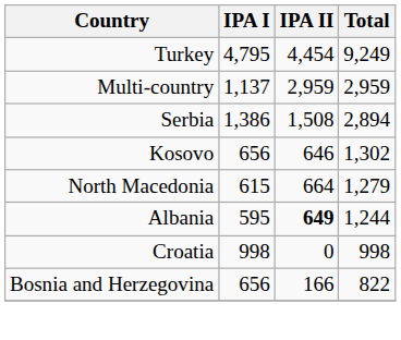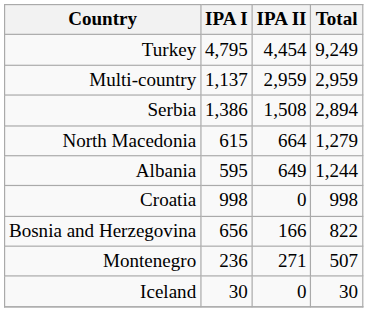 <table class="wikitable sortable" style="text-align: right;">
 <tr>
 <th>Country</th>
 <th>IPA I</th>
 <th>IPA II</th>
 <th>Total</th>
 </tr>
 <tr>
 <td>Turkey</td>
 <td>4,795</td>
 <td>4,454</td>
 <td>9,249</td>
 </tr>
 <tr>
 <td>Multi-country</td>
 <td>1,137</td>
 <td>2,959</td>
 <td>2,959</td>
 </tr>
 <tr>
 <td>Serbia</td>
 <td>1,386</td>
 <td>1,508</td>
 <td>2,894</td>
 </tr>
 <tr>
-<td>Kosovo</td>
-<td>656</td>
-<td>646</td>
-<td>1,302</td>
-</tr>
-<tr>
 <td>North Macedonia</td>
 <td>615</td>
 <td>664</td>
 <td>1,279</td>
 </tr>
 <tr>
 <td>Albania</td>
 <td>595</td>
-<td><strong>649</strong></td>
+<td>649</td>
 <td>1,244</td>
 </tr>
 <tr>
 <td>Croatia</td>
 <td>998</td>
 <td>0</td>
 <td>998</td>
 </tr>
 <tr>
 <td>Bosnia and Herzegovina</td>
 <td>656</td>
 <td>166</td>
 <td>822</td>
 </tr>
 <tr>
+<td>Montenegro</td>
+<td>236</td>
+<td>271</td>
+<td>507</td>
+</tr>
+<tr>
+<td>Iceland</td>
+<td>30</td>
+<td>0</td>
+<td>30</td>
+</tr>
+<tr>
 </tr>
 </table>
